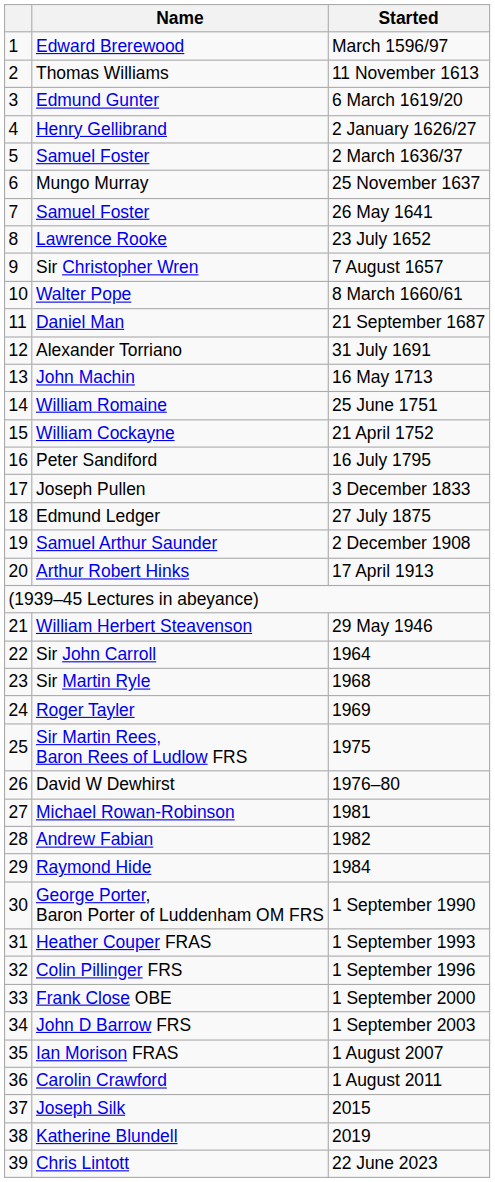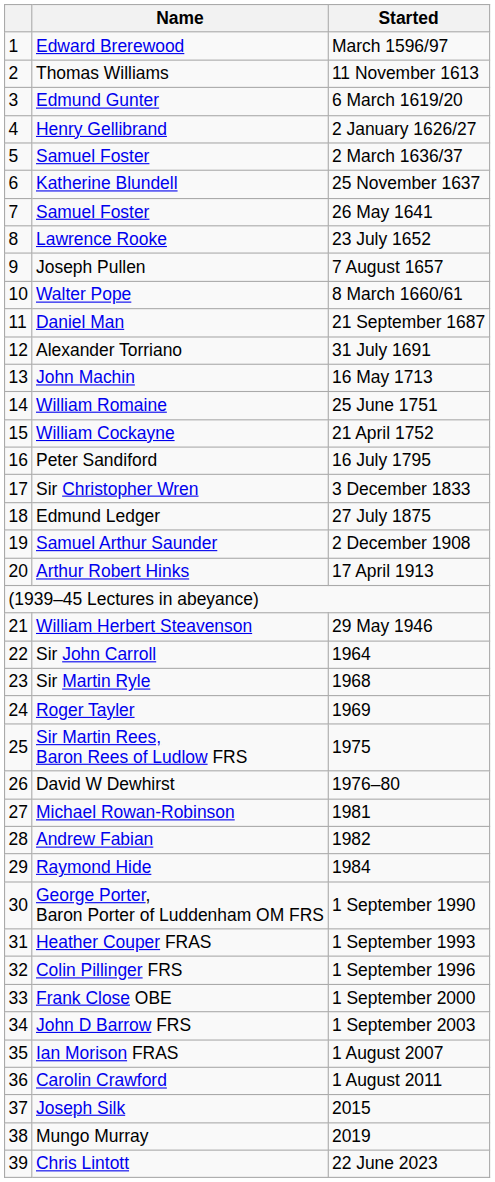 <table class= "wikitable">
 <tr>
 <th></th>
 <th>Name</th>
 <th>Started</th>
 </tr>
 <tr>
 <td>1</td>
 <td><a href='#'>Edward Brerewood</a></td>
 <td>March 1596/97</td>
 </tr>
 <tr>
 <td>2</td>
 <td>Thomas Williams</td>
 <td>11 November 1613</td>
 </tr>
 <tr>
 <td>3</td>
 <td><a href='#'>Edmund Gunter</a></td>
 <td>6 March 1619/20</td>
 </tr>
 <tr>
 <td>4</td>
 <td><a href='#'>Henry Gellibrand</a></td>
 <td>2 January 1626/27</td>
 </tr>
 <tr>
 <td>5</td>
 <td><a href='#'>Samuel Foster</a></td>
 <td>2 March 1636/37</td>
 </tr>
 <tr>
 <td>6</td>
-<td>Mungo Murray</td>
+<td><a href='#'>Katherine Blundell</a></td>
 <td>25 November 1637</td>
 </tr>
 <tr>
 <td>7</td>
 <td><a href='#'>Samuel Foster</a></td>
 <td>26 May 1641</td>
 </tr>
 <tr>
 <td>8</td>
 <td><a href='#'>Lawrence Rooke</a></td>
 <td>23 July 1652</td>
 </tr>
 <tr>
 <td>9</td>
-<td>Sir <a href='#'>Christopher Wren</a></td>
+<td>Joseph Pullen</td>
 <td>7 August 1657</td>
 </tr>
 <tr>
 <td>10</td>
 <td><a href='#'>Walter Pope</a></td>
 <td>8 March 1660/61</td>
 </tr>
 <tr>
 <td>11</td>
 <td><a href='#'>Daniel Man</a></td>
 <td>21 September 1687</td>
 </tr>
 <tr>
 <td>12</td>
 <td>Alexander Torriano</td>
 <td>31 July 1691</td>
 </tr>
 <tr>
 <td>13</td>
 <td><a href='#'>John Machin</a></td>
 <td>16 May 1713</td>
 </tr>
 <tr>
 <td>14</td>
 <td><a href='#'>William Romaine</a></td>
 <td>25 June 1751</td>
 </tr>
 <tr>
 <td>15</td>
 <td><a href='#'>William Cockayne</a></td>
 <td>21 April 1752</td>
 </tr>
 <tr>
 <td>16</td>
 <td>Peter Sandiford</td>
 <td>16 July 1795</td>
 </tr>
 <tr>
 <td>17</td>
-<td>Joseph Pullen</td>
+<td>Sir <a href='#'>Christopher Wren</a></td>
 <td>3 December 1833</td>
 </tr>
 <tr>
 <td>18</td>
 <td>Edmund Ledger</td>
 <td>27 July 1875</td>
 </tr>
 <tr>
 <td>19</td>
 <td><a href='#'>Samuel Arthur Saunder</a></td>
 <td>2 December 1908</td>
 </tr>
 <tr>
 <td>20</td>
 <td><a href='#'>Arthur Robert Hinks</a></td>
 <td>17 April 1913</td>
 </tr>
 <tr>
 <td colspan=3>(1939–45 Lectures in abeyance)</td>
 </tr>
 <tr>
 <td>21</td>
 <td><a href='#'>William Herbert Steavenson</a></td>
 <td>29 May 1946</td>
 </tr>
 <tr>
 <td>22</td>
 <td>Sir <a href='#'>John Carroll</a></td>
 <td>1964</td>
 </tr>
 <tr>
 <td>23</td>
 <td>Sir <a href='#'>Martin Ryle</a></td>
 <td>1968</td>
 </tr>
 <tr>
 <td>24</td>
 <td><a href='#'>Roger Tayler</a></td>
 <td>1969</td>
 </tr>
 <tr>
 <td>25</td>
 <td><a href='#'>Sir Martin Rees,<br>Baron Rees of Ludlow</a> FRS</td>
 <td>1975</td>
 </tr>
 <tr>
 <td>26</td>
 <td>David W Dewhirst</td>
 <td>1976–80</td>
 </tr>
 <tr>
 <td>27</td>
 <td><a href='#'>Michael Rowan-Robinson</a></td>
 <td>1981</td>
 </tr>
 <tr>
 <td>28</td>
 <td><a href='#'>Andrew Fabian</a></td>
 <td>1982</td>
 </tr>
 <tr>
 <td>29</td>
 <td><a href='#'>Raymond Hide</a></td>
 <td>1984</td>
 </tr>
 <tr>
 <td>30</td>
 <td><a href='#'>George Porter</a>, <br>Baron Porter of Luddenham OM FRS</td>
 <td>1 September 1990</td>
 </tr>
 <tr>
 <td>31</td>
 <td><a href='#'>Heather Couper</a> FRAS</td>
 <td>1 September 1993</td>
 </tr>
 <tr>
 <td>32</td>
 <td><a href='#'>Colin Pillinger</a> FRS</td>
 <td>1 September 1996</td>
 </tr>
 <tr>
 <td>33</td>
 <td><a href='#'>Frank Close</a> OBE</td>
 <td>1 September 2000</td>
 </tr>
 <tr>
 <td>34</td>
 <td><a href='#'>John D Barrow</a> FRS</td>
 <td>1 September 2003</td>
 </tr>
 <tr>
 <td>35</td>
 <td><a href='#'>Ian Morison</a> FRAS</td>
 <td>1 August 2007</td>
 </tr>
 <tr>
 <td>36</td>
 <td><a href='#'>Carolin Crawford</a></td>
 <td>1 August 2011</td>
 </tr>
 <tr>
 <td>37</td>
 <td><a href='#'>Joseph Silk</a></td>
 <td>2015</td>
 </tr>
 <tr>
 <td>38</td>
-<td><a href='#'>Katherine Blundell</a></td>
+<td>Mungo Murray</td>
 <td>2019</td>
 </tr>
 <tr>
 <td>39</td>
 <td><a href='#'>Chris Lintott</a></td>
 <td>22 June 2023</td>
 </tr>
 </table>
